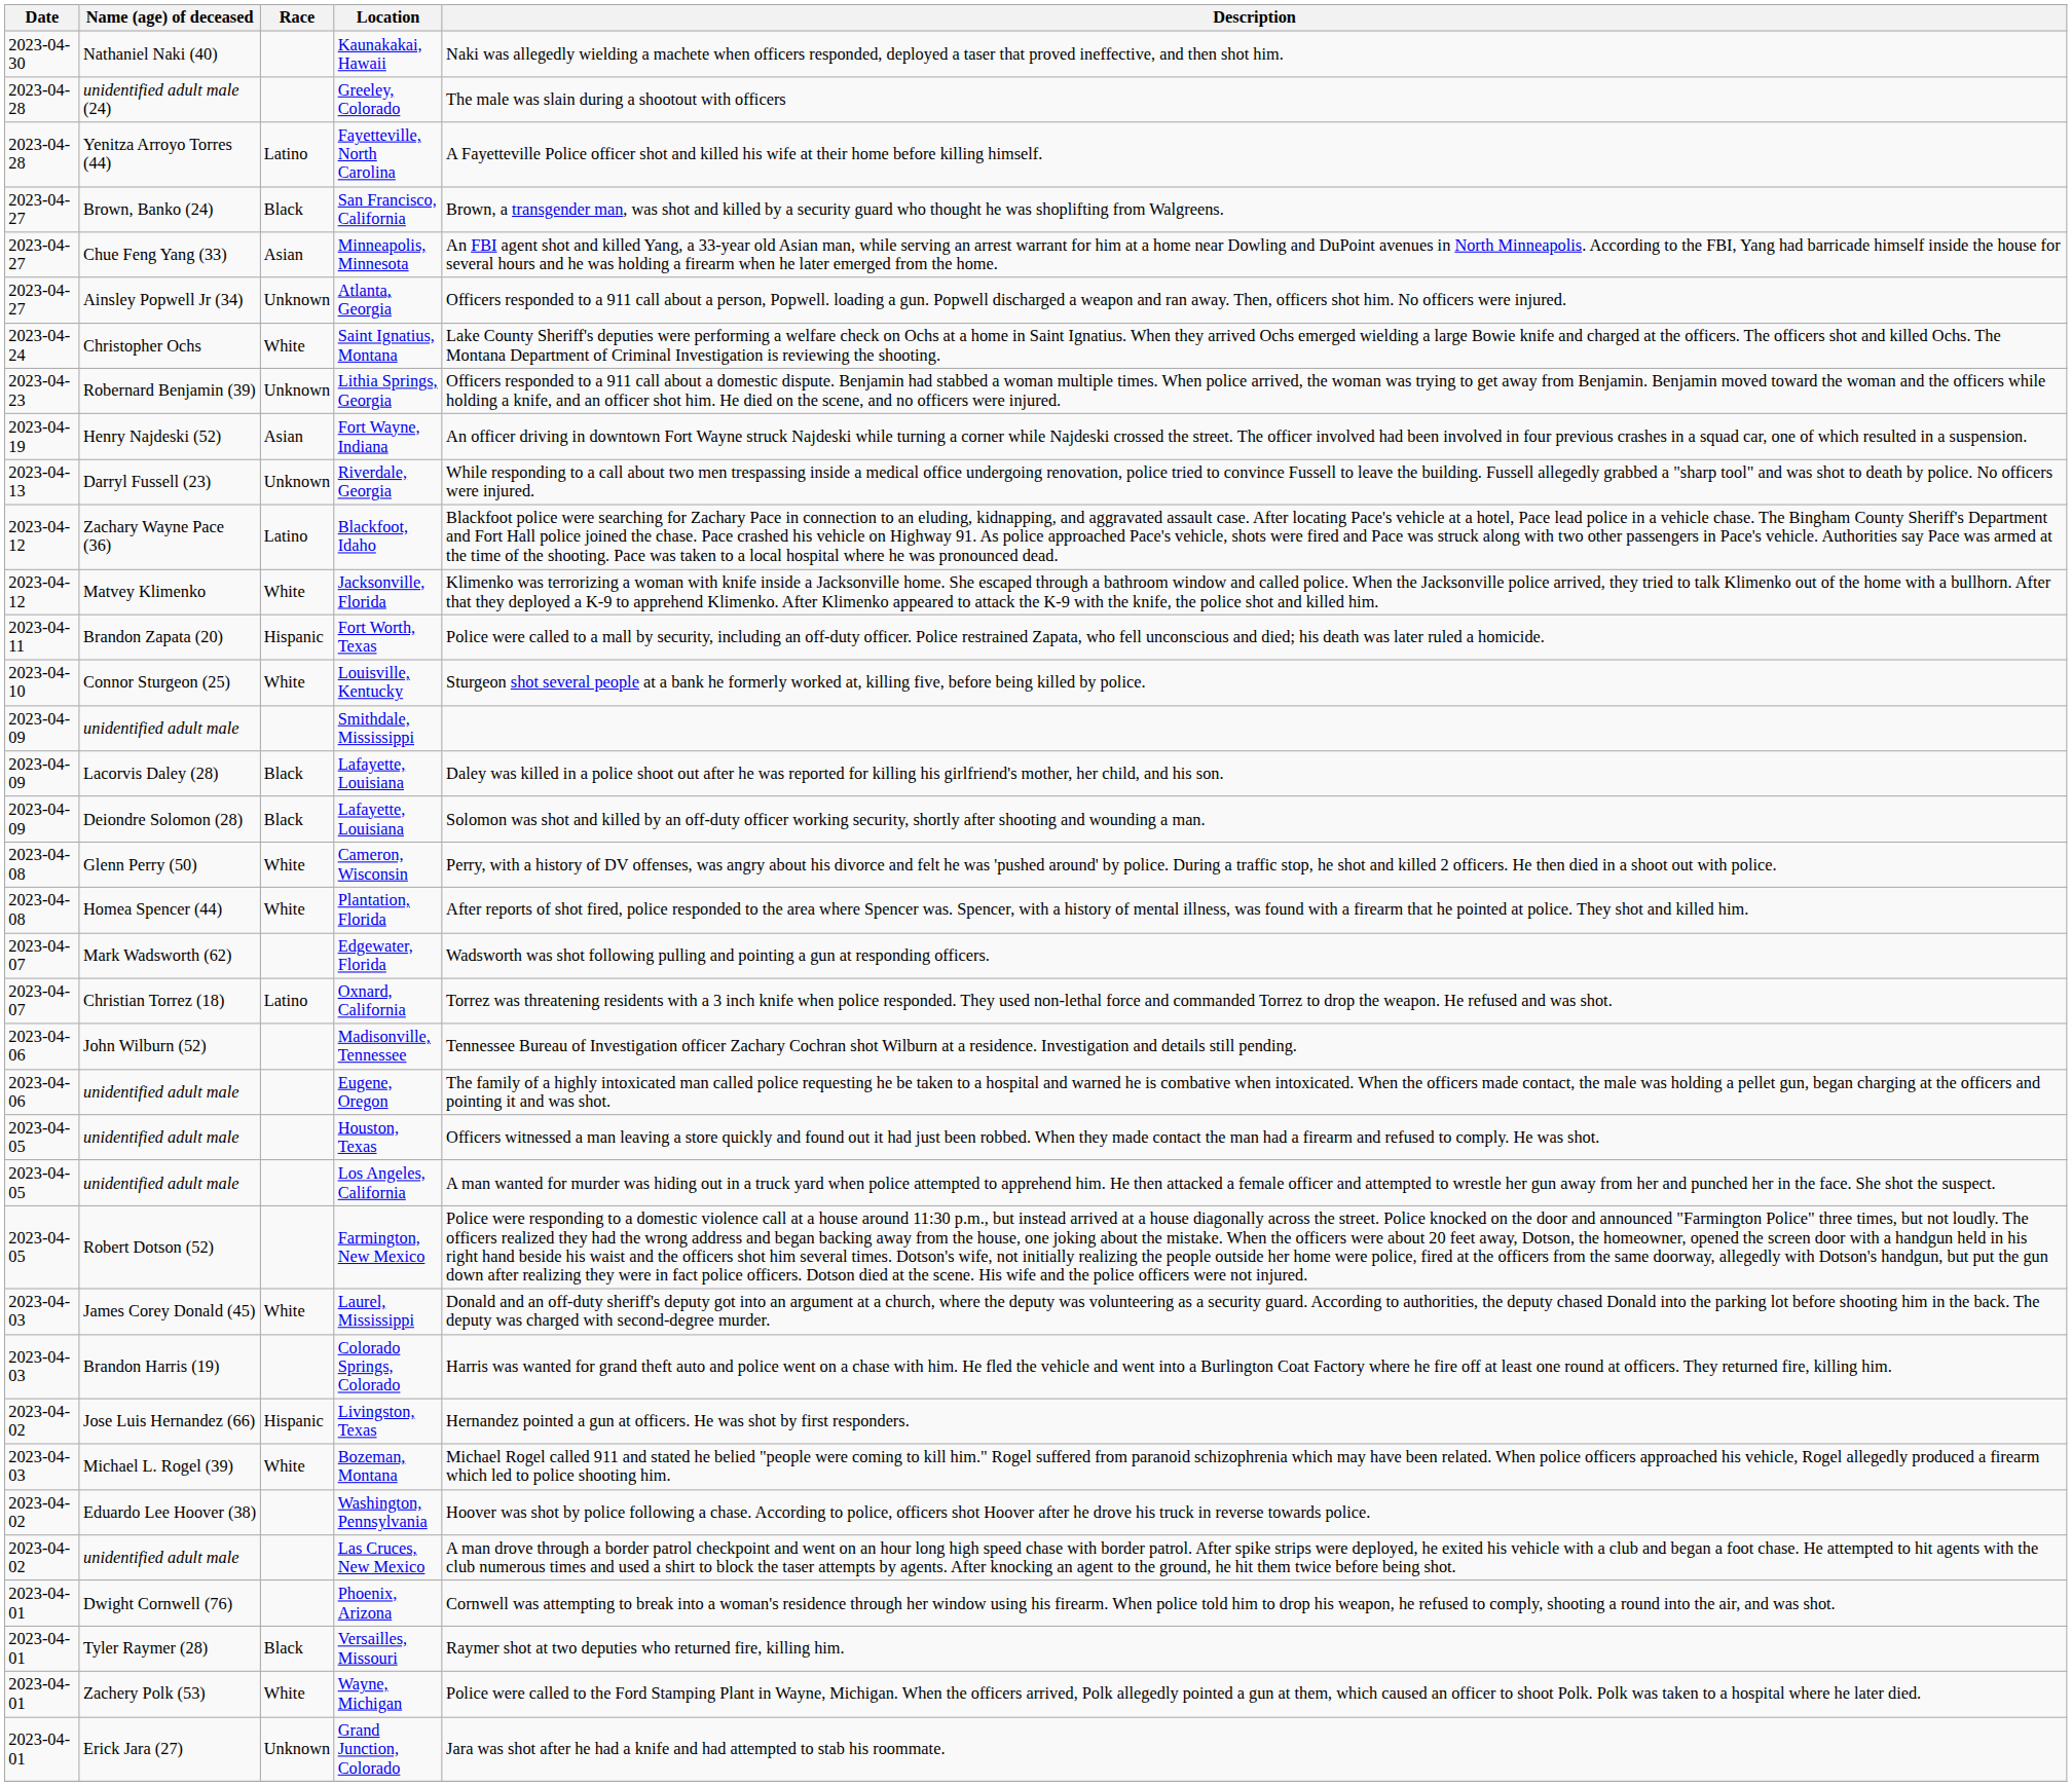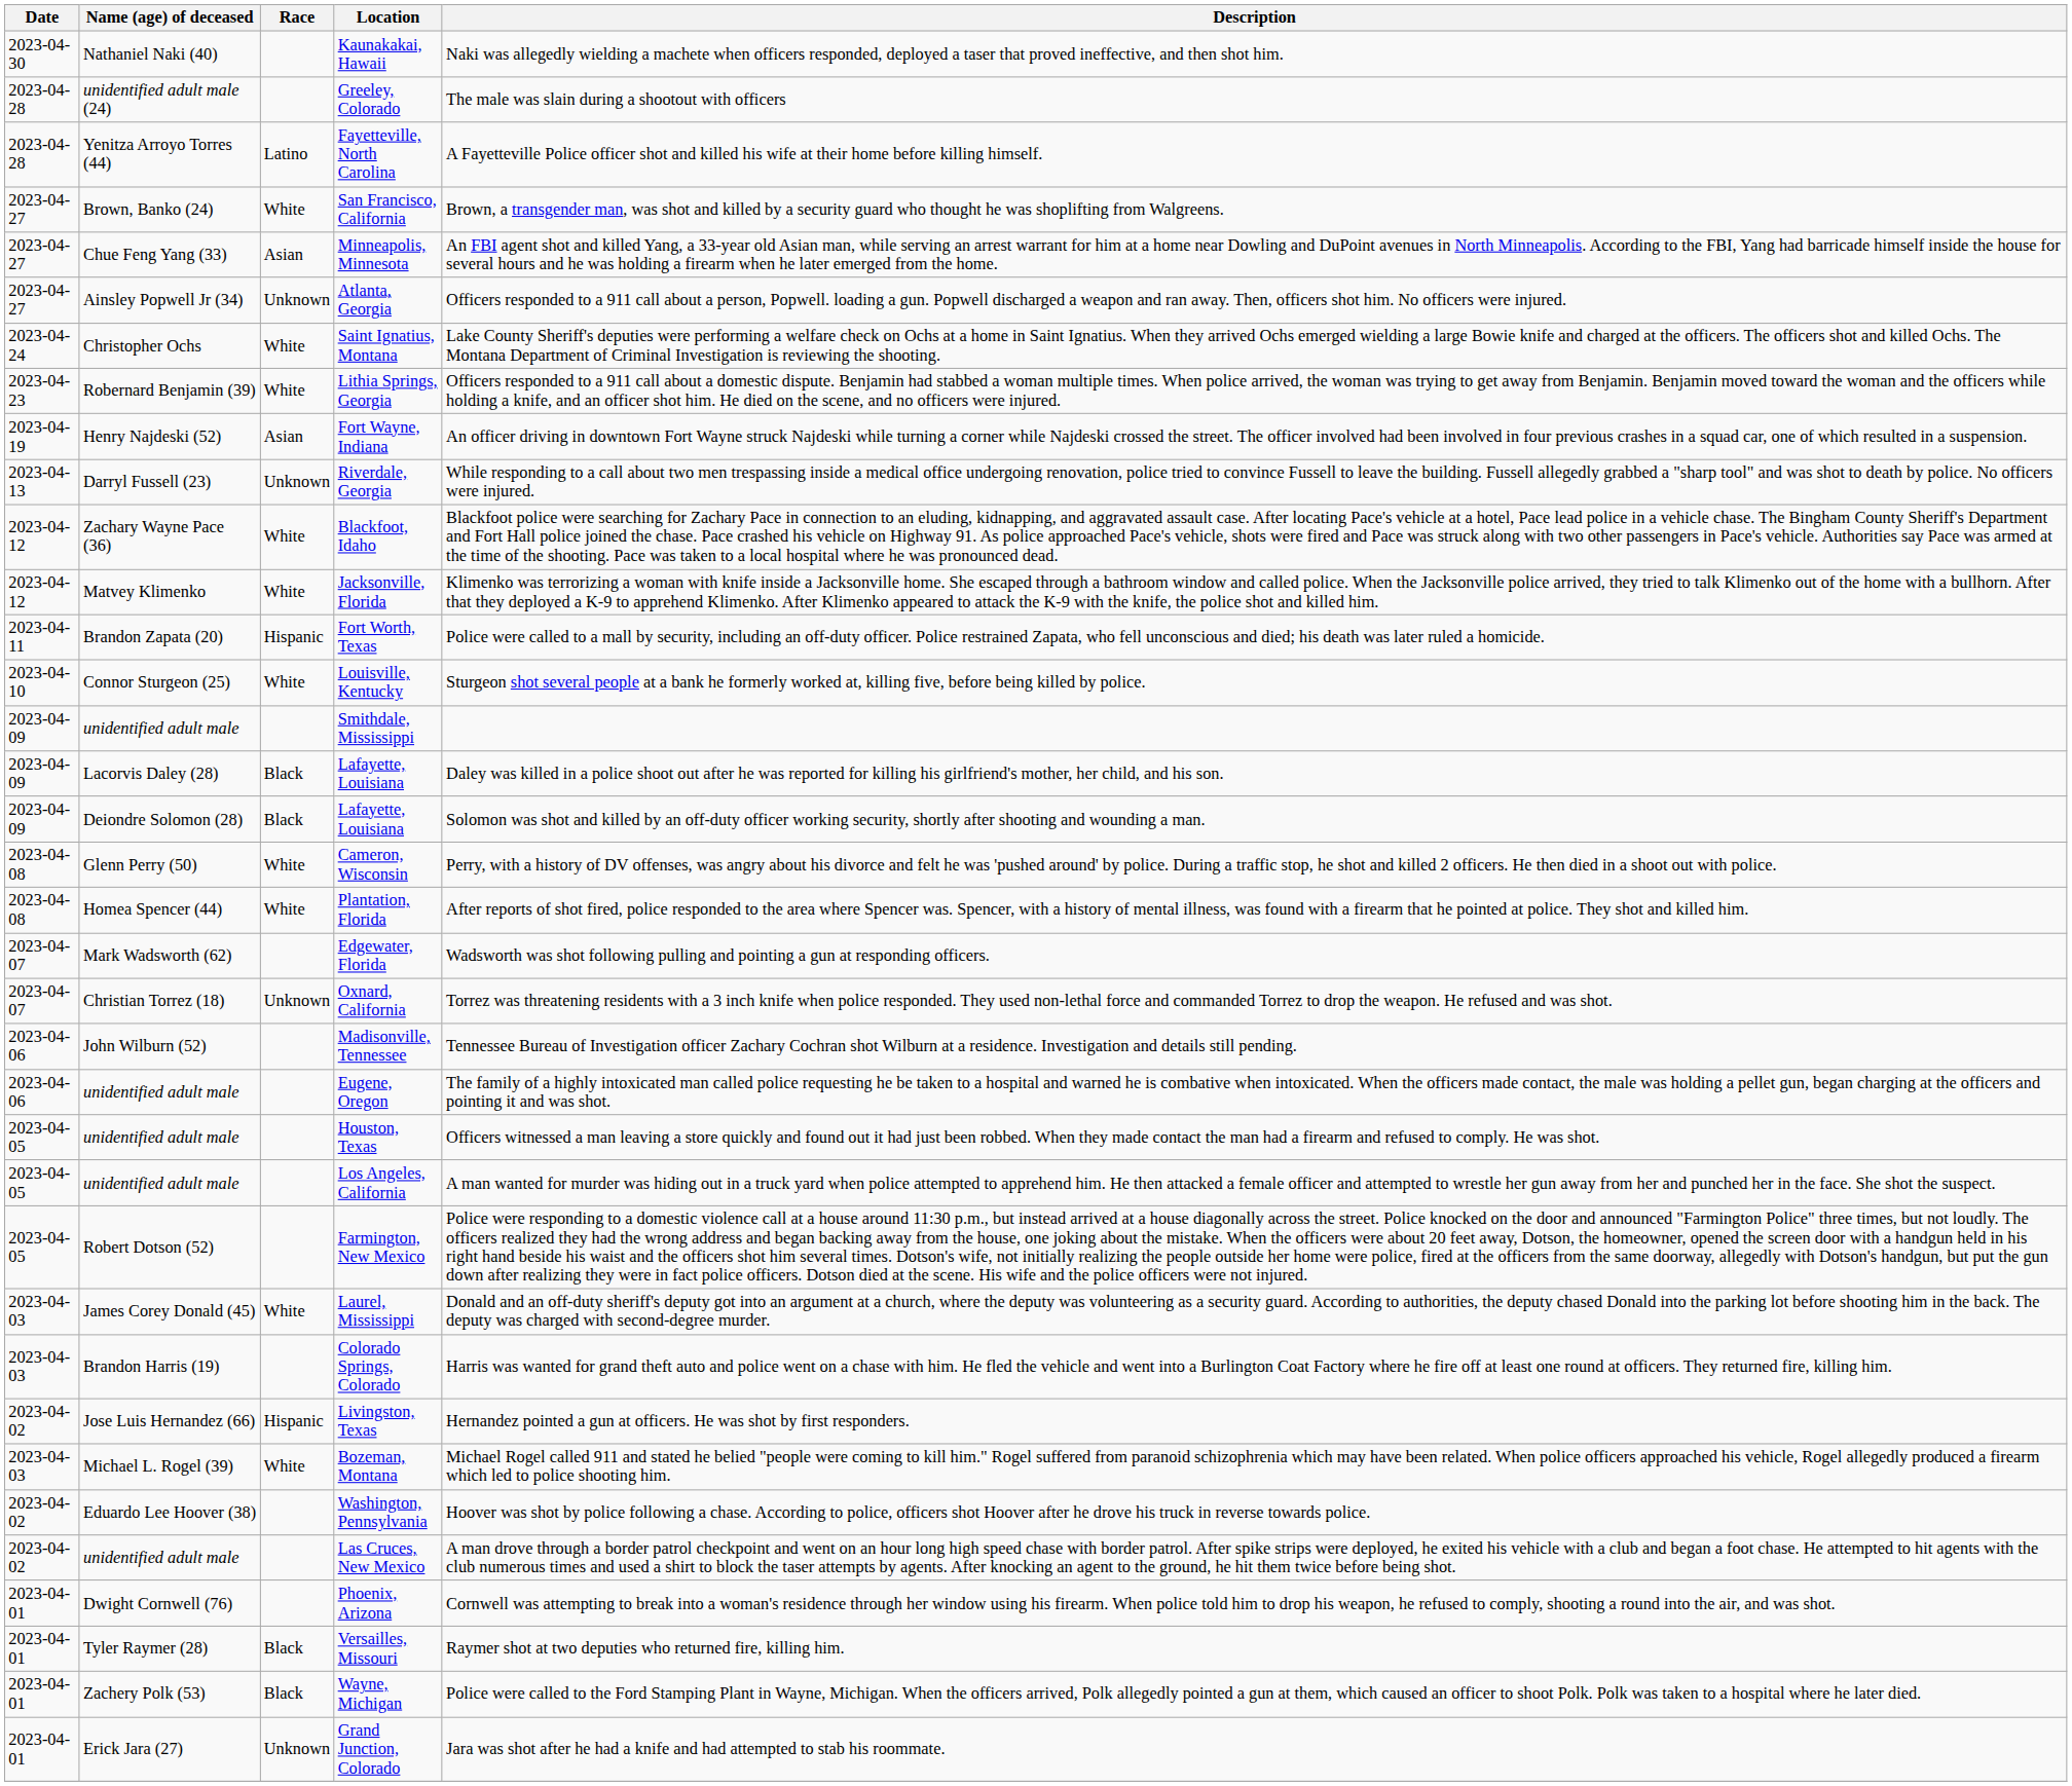 <table class="wikitable sortable" border="1" id="killed">
 <tr>
 <th scope="col" style="width: 4rem;">Date</th>
 <th nowrap>Name (age) of deceased</th>
 <th>Race</th>
 <th scope="col" style="width: 6rem;">Location</th>
 <th>Description</th>
 </tr>
 <tr>
 <td>2023-04-30</td>
 <td>Nathaniel Naki (40)</td>
 <td></td>
 <td><a href='#'>Kaunakakai, Hawaii</a></td>
 <td>Naki was allegedly wielding a machete when officers responded, deployed a taser that proved ineffective, and then shot him.</td>
 </tr>
 <tr>
 <td>2023-04-28</td>
 <td><em>unidentified adult male</em> (24)</td>
 <td></td>
 <td><a href='#'>Greeley, Colorado</a></td>
 <td>The male was slain during a shootout with officers </td>
 </tr>
 <tr>
 <td>2023-04-28</td>
 <td>Yenitza Arroyo Torres (44)</td>
 <td>Latino</td>
 <td><a href='#'>Fayetteville, North Carolina</a></td>
 <td>A Fayetteville Police officer shot and killed his wife at their home before killing himself.</td>
 </tr>
 <tr>
 <td>2023-04-27</td>
 <td>Brown, Banko (24)</td>
-<td>Black</td>
+<td>White</td>
 <td><a href='#'>San Francisco, California</a></td>
 <td>Brown, a <a href='#'>transgender man</a>, was shot and killed by a security guard who thought he was shoplifting from Walgreens.</td>
 </tr>
 <tr>
 <td>2023-04-27</td>
 <td>Chue Feng Yang (33)</td>
 <td>Asian</td>
 <td><a href='#'>Minneapolis, Minnesota</a></td>
 <td>An <a href='#'>FBI</a> agent shot and killed Yang, a 33-year old Asian man, while serving an arrest warrant for him at a home near Dowling and DuPoint avenues in <a href='#'>North Minneapolis</a>. According to the FBI, Yang had barricade himself inside the house for several hours and he was holding a firearm when he later emerged from the home.</td>
 </tr>
 <tr>
 <td>2023-04-27</td>
 <td>Ainsley Popwell Jr (34)</td>
 <td>Unknown</td>
 <td><a href='#'>Atlanta, Georgia</a></td>
 <td>Officers responded to a 911 call about a person, Popwell. loading a gun. Popwell discharged a weapon and ran away. Then, officers shot him. No officers were injured.</td>
 </tr>
 <tr>
 <td>2023-04-24</td>
 <td>Christopher Ochs</td>
 <td>White</td>
 <td><a href='#'>Saint Ignatius, Montana</a></td>
 <td>Lake County Sheriff's deputies were performing a welfare check on Ochs at a home in Saint Ignatius. When they arrived Ochs emerged wielding a large Bowie knife and charged at the officers. The officers shot and killed Ochs. The Montana Department of Criminal Investigation is reviewing the shooting.</td>
 </tr>
 <tr>
 <td>2023-04-23</td>
 <td>Robernard Benjamin (39)</td>
-<td>Unknown</td>
+<td>White</td>
 <td><a href='#'>Lithia Springs, Georgia</a></td>
 <td>Officers responded to a 911 call about a domestic dispute. Benjamin had stabbed a woman multiple times. When police arrived, the woman was trying to get away from Benjamin. Benjamin moved toward the woman and the officers while holding a knife, and an officer shot him. He died on the scene, and no officers were injured.</td>
 </tr>
 <tr>
 <td>2023-04-19</td>
 <td>Henry Najdeski (52)</td>
 <td>Asian</td>
 <td><a href='#'>Fort Wayne, Indiana</a></td>
 <td>An officer driving in downtown Fort Wayne struck Najdeski while turning a corner while Najdeski crossed the street. The officer involved had been involved in four previous crashes in a squad car, one of which resulted in a suspension.</td>
 </tr>
 <tr>
 <td>2023-04-13</td>
 <td>Darryl Fussell (23)</td>
 <td>Unknown</td>
 <td><a href='#'>Riverdale, Georgia</a></td>
 <td>While responding to a call about two men trespassing inside a medical office undergoing renovation, police tried to convince Fussell to leave the building. Fussell allegedly grabbed a "sharp tool" and was shot to death by police. No officers were injured.</td>
 </tr>
 <tr>
 <td>2023-04-12</td>
 <td>Zachary Wayne Pace (36)</td>
-<td>Latino</td>
+<td>White</td>
 <td><a href='#'>Blackfoot, Idaho</a></td>
 <td>Blackfoot police were searching for Zachary Pace in connection to an eluding, kidnapping, and aggravated assault case. After locating Pace's vehicle at a hotel, Pace lead police in a vehicle chase. The Bingham County Sheriff's Department and Fort Hall police joined the chase. Pace crashed his vehicle on Highway 91. As police approached Pace's vehicle, shots were fired and Pace was struck along with two other passengers in Pace's vehicle. Authorities say Pace was armed at the time of the shooting. Pace was taken to a local hospital where he was pronounced dead.</td>
 </tr>
 <tr>
 <td>2023-04-12</td>
 <td>Matvey Klimenko</td>
 <td>White</td>
 <td><a href='#'>Jacksonville, Florida</a></td>
 <td>Klimenko was terrorizing a woman with knife inside a Jacksonville home. She escaped through a bathroom window and called police. When the Jacksonville police arrived, they tried to talk Klimenko out of the home with a bullhorn. After that they deployed a K-9 to apprehend Klimenko. After Klimenko appeared to attack the K-9 with the knife, the police shot and killed him.</td>
 </tr>
 <tr>
 <td>2023-04-11</td>
 <td>Brandon Zapata (20)</td>
 <td>Hispanic</td>
 <td><a href='#'>Fort Worth, Texas</a></td>
 <td>Police were called to a mall by security, including an off-duty officer. Police restrained Zapata, who fell unconscious and died; his death was later ruled a homicide.</td>
 </tr>
 <tr>
 <td>2023-04-10</td>
 <td>Connor Sturgeon (25)</td>
 <td>White</td>
 <td><a href='#'>Louisville, Kentucky</a></td>
 <td>Sturgeon <a href='#'>shot several people</a> at a bank he formerly worked at, killing five, before being killed by police.</td>
 </tr>
 <tr>
 <td>2023-04-09</td>
 <td><em>unidentified adult male</em></td>
 <td></td>
 <td><a href='#'>Smithdale, Mississippi</a></td>
 <td></td>
 </tr>
 <tr>
 <td>2023-04-09</td>
 <td>Lacorvis Daley (28)</td>
 <td>Black</td>
 <td><a href='#'>Lafayette, Louisiana</a></td>
 <td>Daley was killed in a police shoot out after he was reported for killing his girlfriend's mother, her child, and his son.</td>
 </tr>
 <tr>
 <td>2023-04-09</td>
 <td>Deiondre Solomon (28)</td>
 <td>Black</td>
 <td><a href='#'>Lafayette, Louisiana</a></td>
 <td>Solomon was shot and killed by an off-duty officer working security, shortly after shooting and wounding a man.</td>
 </tr>
 <tr>
 <td>2023-04-08</td>
 <td>Glenn Perry (50)</td>
 <td>White</td>
 <td><a href='#'>Cameron, Wisconsin</a></td>
 <td>Perry, with a history of DV offenses, was angry about his divorce and felt he was 'pushed around' by police. During a traffic stop, he shot and killed 2 officers. He then died in a shoot out with police.</td>
 </tr>
 <tr>
 <td>2023-04-08</td>
 <td>Homea Spencer (44)</td>
 <td>White</td>
 <td><a href='#'>Plantation, Florida</a></td>
 <td>After reports of shot fired, police responded to the area where Spencer was. Spencer, with a history of mental illness, was found with a firearm that he pointed at police. They shot and killed him.</td>
 </tr>
 <tr>
 <td>2023-04-07</td>
 <td>Mark Wadsworth (62)</td>
 <td></td>
 <td><a href='#'>Edgewater, Florida</a></td>
 <td>Wadsworth was shot following pulling and pointing a gun at responding officers.</td>
 </tr>
 <tr>
 <td>2023-04-07</td>
 <td>Christian Torrez (18)</td>
-<td>Latino</td>
+<td>Unknown</td>
 <td><a href='#'>Oxnard, California</a></td>
 <td>Torrez was threatening residents with a 3 inch knife when police responded. They used non-lethal force and commanded Torrez to drop the weapon. He refused and was shot.</td>
 </tr>
 <tr>
 <td>2023-04-06</td>
 <td>John Wilburn (52)</td>
 <td></td>
 <td><a href='#'>Madisonville, Tennessee</a></td>
 <td>Tennessee Bureau of Investigation officer Zachary Cochran shot Wilburn at a residence. Investigation and details still pending. </td>
 </tr>
 <tr>
 <td>2023-04-06</td>
 <td><em>unidentified adult male</em></td>
 <td></td>
 <td><a href='#'>Eugene, Oregon</a></td>
 <td>The family of a highly intoxicated man called police requesting he be taken to a hospital and warned he is combative when intoxicated. When the officers made contact, the male was holding a pellet gun, began charging at the officers and pointing it and was shot.</td>
 </tr>
 <tr>
 <td>2023-04-05</td>
 <td><em>unidentified adult male</em></td>
 <td></td>
 <td><a href='#'>Houston, Texas</a></td>
 <td>Officers witnessed a man leaving a store quickly and found out it had just been robbed. When they made contact the man had a firearm and refused to comply. He was shot.</td>
 </tr>
 <tr>
 <td>2023-04-05</td>
 <td><em>unidentified adult male</em></td>
 <td></td>
 <td><a href='#'>Los Angeles, California</a></td>
 <td>A man wanted for murder was hiding out in a truck yard when police attempted to apprehend him. He then attacked a female officer and attempted to wrestle her gun away from her and punched her in the face. She shot the suspect.</td>
 </tr>
 <tr>
 <td> 2023-04-05</td>
 <td>Robert Dotson (52)</td>
 <td></td>
 <td><a href='#'>Farmington, New Mexico</a></td>
 <td>Police were responding to a domestic violence call at a house around 11:30 p.m., but instead arrived at a house diagonally across the street. Police knocked on the door and announced "Farmington Police" three times, but not loudly. The officers realized they had the wrong address and began backing away from the house, one joking about the mistake. When the officers were about 20 feet away, Dotson, the homeowner, opened the screen door with a handgun held in his right hand beside his waist and the officers shot him several times. Dotson's wife, not initially realizing the people outside her home were police, fired at the officers from the same doorway, allegedly with Dotson's handgun, but put the gun down after realizing they were in fact police officers. Dotson died at the scene. His wife and the police officers were not injured.</td>
 </tr>
 <tr>
 <td>2023-04-03</td>
 <td>James Corey Donald (45)</td>
 <td>White</td>
 <td><a href='#'>Laurel, Mississippi</a></td>
 <td>Donald and an off-duty sheriff's deputy got into an argument at a church, where the deputy was volunteering as a security guard. According to authorities, the deputy chased Donald into the parking lot before shooting him in the back. The deputy was charged with second-degree murder.</td>
 </tr>
 <tr>
 <td>2023-04-03</td>
 <td>Brandon Harris (19)</td>
 <td></td>
 <td><a href='#'>Colorado Springs, Colorado</a></td>
 <td>Harris was wanted for grand theft auto and police went on a chase with him. He fled the vehicle and went into a Burlington Coat Factory where he fire off at least one round at officers. They returned fire, killing him.</td>
 </tr>
 <tr>
 <td>2023-04-02</td>
 <td>Jose Luis Hernandez (66)</td>
 <td>Hispanic</td>
 <td><a href='#'>Livingston, Texas</a></td>
 <td>Hernandez pointed a gun at officers. He was shot by first responders. </td>
 </tr>
 <tr>
 <td>2023-04-03</td>
 <td>Michael L. Rogel (39)</td>
 <td>White</td>
 <td><a href='#'>Bozeman, Montana</a></td>
 <td>Michael Rogel called 911 and stated he belied "people were coming to kill him." Rogel suffered from paranoid schizophrenia which may have been related. When police officers approached his vehicle, Rogel allegedly produced a firearm which led to police shooting him.</td>
 </tr>
 <tr>
 <td>2023-04-02</td>
 <td>Eduardo Lee Hoover (38)</td>
 <td></td>
 <td><a href='#'>Washington, Pennsylvania</a></td>
 <td>Hoover was shot by police following a chase. According to police, officers shot Hoover after he drove his truck in reverse towards police.</td>
 </tr>
 <tr>
 <td>2023-04-02</td>
 <td><em>unidentified adult male</em></td>
 <td></td>
 <td><a href='#'>Las Cruces, New Mexico</a></td>
 <td>A man drove through a border patrol checkpoint and went on an hour long high speed chase with border patrol. After spike strips were deployed, he exited his vehicle with a club and began a foot chase. He attempted to hit agents with the club numerous times and used a shirt to block the taser attempts by agents. After knocking an agent to the ground, he hit them twice before being shot.</td>
 </tr>
 <tr>
 <td>2023-04-01</td>
 <td>Dwight Cornwell (76)</td>
 <td></td>
 <td><a href='#'>Phoenix, Arizona</a></td>
 <td>Cornwell was attempting to break into a woman's residence through her window using his firearm. When police told him to drop his weapon, he refused to comply, shooting a round into the air, and was shot. </td>
 </tr>
 <tr>
 <td>2023-04-01</td>
 <td>Tyler Raymer (28)</td>
 <td>Black</td>
 <td><a href='#'>Versailles, Missouri</a></td>
 <td>Raymer shot at two deputies who returned fire, killing him.</td>
 </tr>
 <tr>
 <td>2023-04-01</td>
 <td>Zachery Polk (53)</td>
-<td>White</td>
+<td>Black</td>
 <td><a href='#'>Wayne, Michigan</a></td>
 <td>Police were called to the Ford Stamping Plant in Wayne, Michigan. When the officers arrived, Polk allegedly pointed a gun at them, which caused an officer to shoot Polk. Polk was taken to a hospital where he later died.</td>
 </tr>
 <tr>
 <td>2023-04-01</td>
 <td>Erick Jara (27)</td>
 <td>Unknown</td>
 <td><a href='#'>Grand Junction, Colorado</a></td>
 <td>Jara was shot after he had a knife and had attempted to stab his roommate.</td>
 </tr>
 <tr>
 </tr>
 </table>
